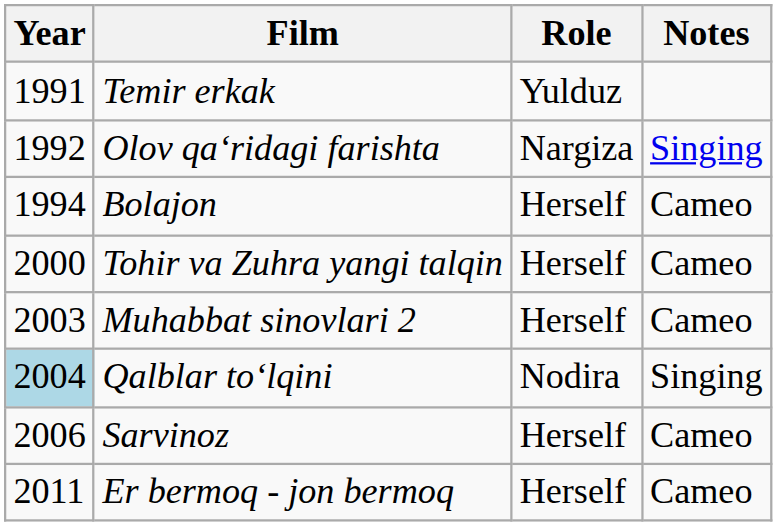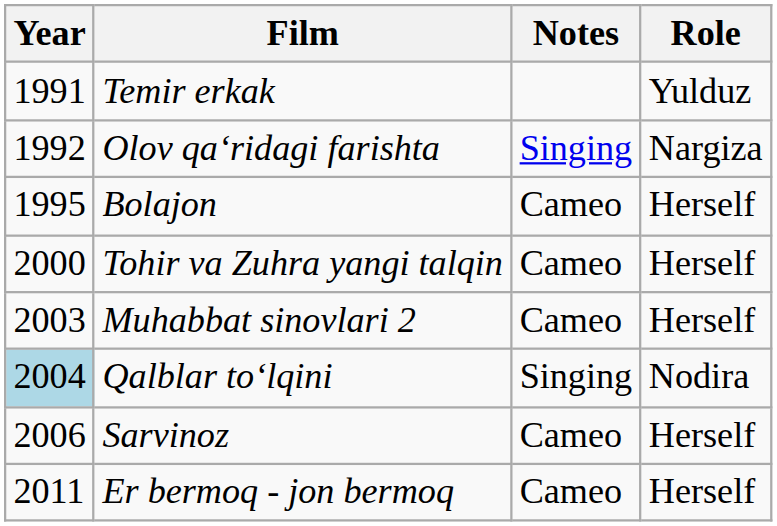 <table class="wikitable sortable">
 <tr>
 <th>Year</th>
 <th>Film</th>
+<th>Notes</th>
 <th>Role</th>
-<th>Notes</th>
 </tr>
 <tr>
 <td>1991</td>
 <td><em>Temir erkak</em></td>
+<td></td>
 <td>Yulduz</td>
-<td></td>
 </tr>
 <tr>
 <td>1992</td>
 <td><em>Olov qaʻridagi farishta</em></td>
+<td><a href='#'>Singing</a></td>
 <td>Nargiza</td>
-<td><a href='#'>Singing</a></td>
 </tr>
 <tr>
-<td>1994</td>
+<td>1995</td>
 <td><em>Bolajon</em></td>
+<td>Cameo</td>
 <td>Herself</td>
-<td>Cameo</td>
 </tr>
 <tr>
 <td>2000</td>
 <td><em>Tohir va Zuhra yangi talqin</em></td>
+<td>Cameo</td>
 <td>Herself</td>
-<td>Cameo</td>
 </tr>
 <tr>
 <td>2003</td>
 <td><em>Muhabbat sinovlari 2</em></td>
+<td>Cameo</td>
 <td>Herself</td>
-<td>Cameo</td>
 </tr>
 <tr>
 <td style="background: lightblue;">2004</td>
 <td><em>Qalblar toʻlqini</em></td>
+<td>Singing</td>
 <td>Nodira</td>
-<td>Singing</td>
 </tr>
 <tr>
 <td>2006</td>
 <td><em>Sarvinoz</em></td>
+<td>Cameo</td>
 <td>Herself</td>
-<td>Cameo</td>
 </tr>
 <tr>
 <td>2011</td>
 <td><em>Er bermoq - jon bermoq</em></td>
+<td>Cameo</td>
 <td>Herself</td>
-<td>Cameo</td>
 </tr>
 </table>
